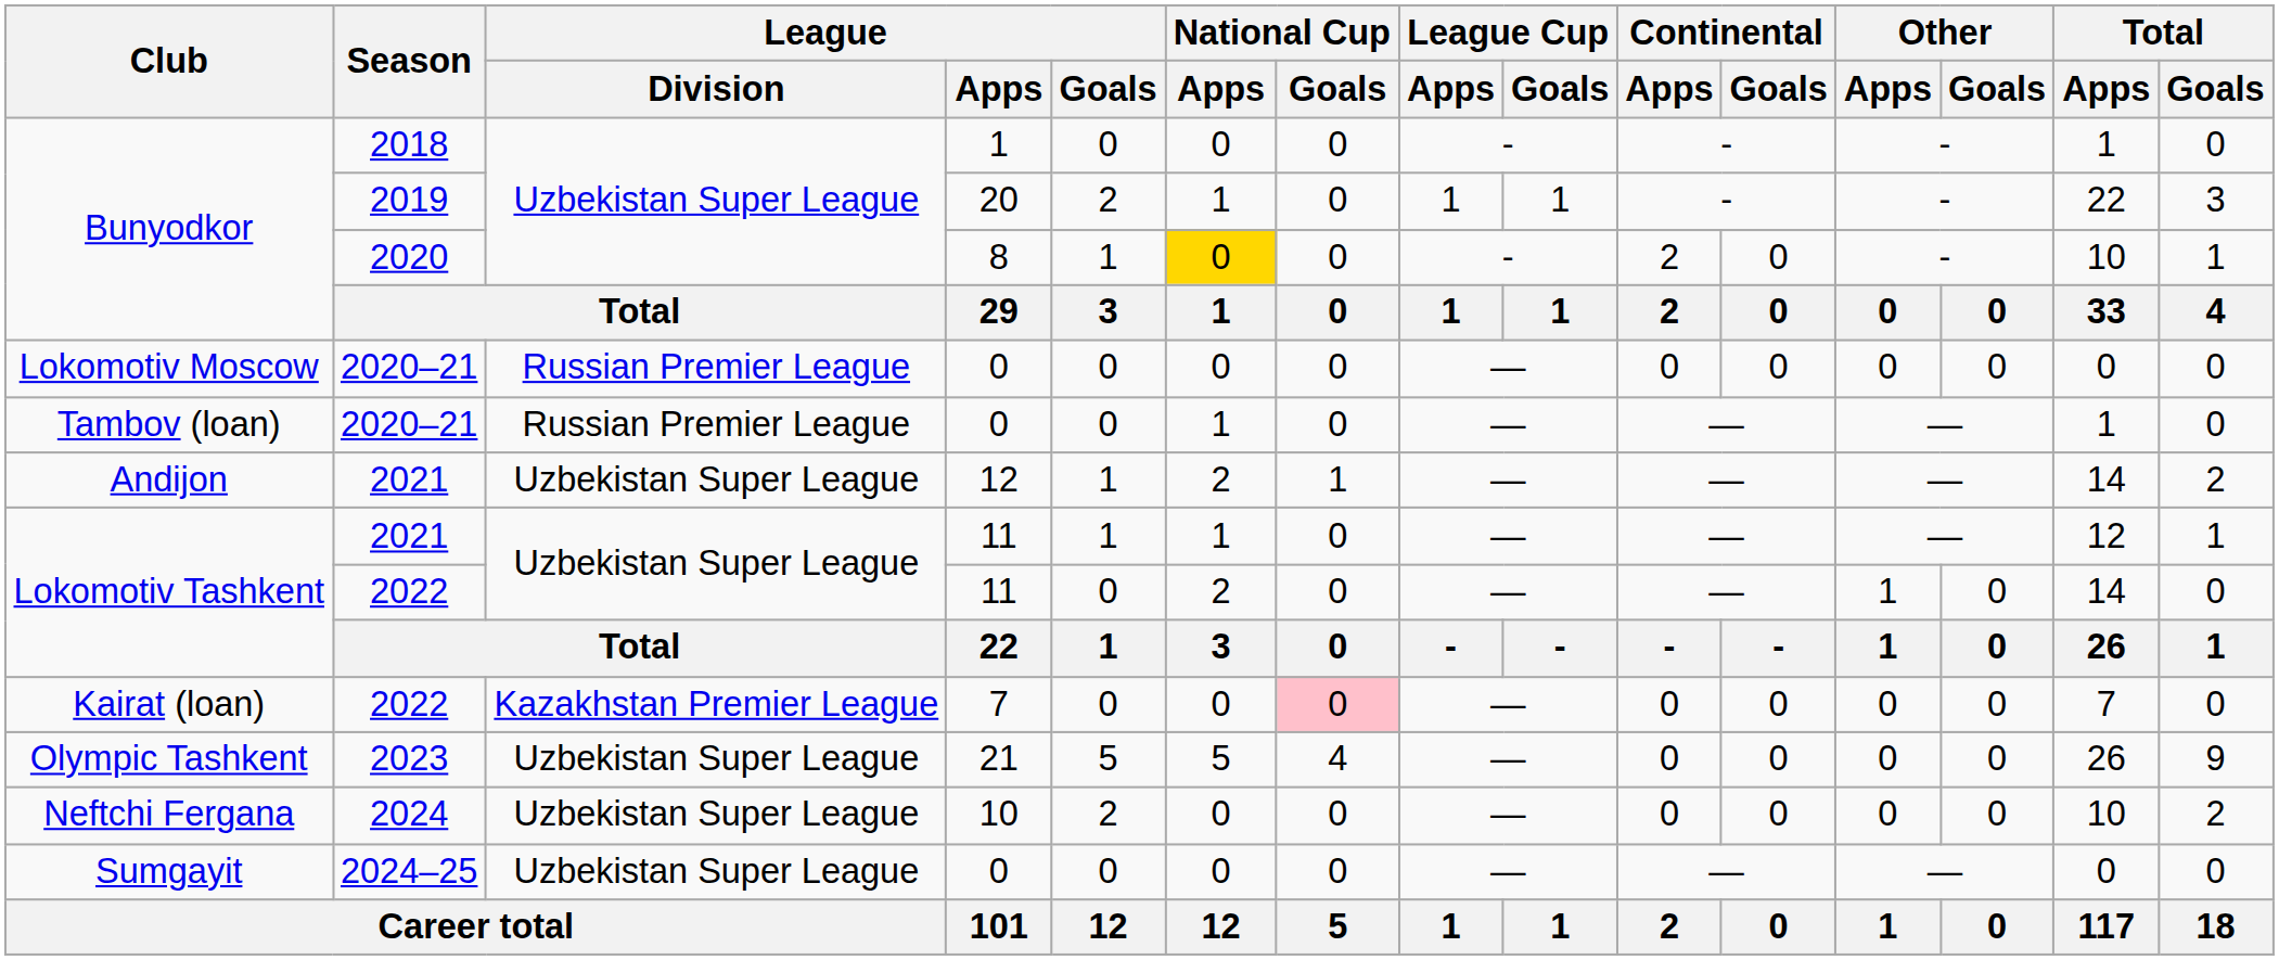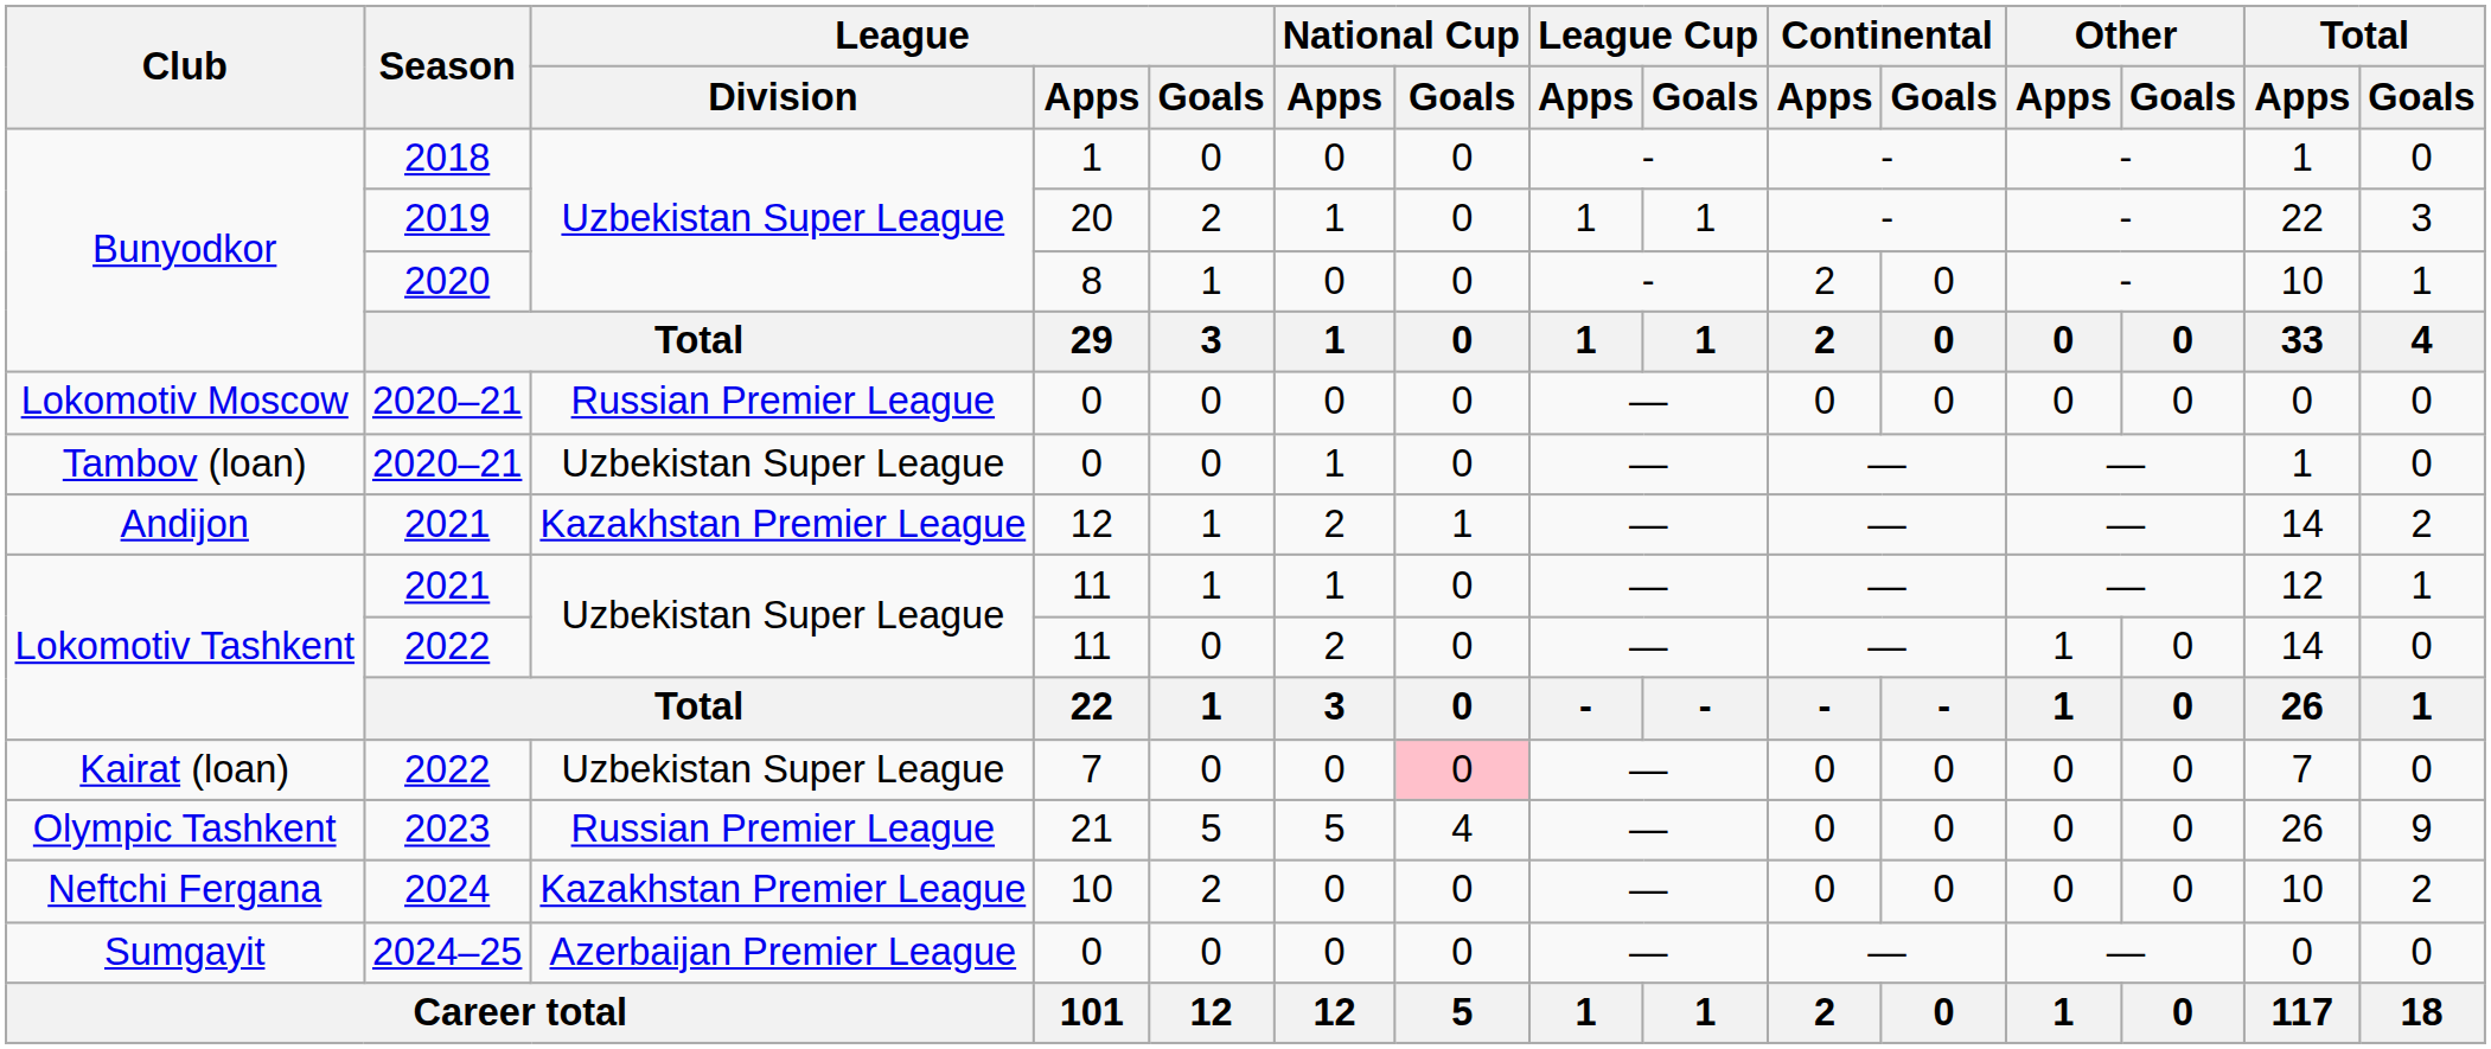 <table class="wikitable" style="text-align:center">
 <tr>
 <th rowspan="2">Club</th>
 <th rowspan="2">Season</th>
 <th colspan="3">League</th>
 <th colspan="2">National Cup</th>
 <th colspan="2">League Cup</th>
 <th colspan="2">Continental</th>
 <th colspan="2">Other</th>
 <th colspan="2">Total</th>
 </tr>
 <tr>
 <th>Division</th>
 <th>Apps</th>
 <th>Goals</th>
 <th>Apps</th>
 <th>Goals</th>
 <th>Apps</th>
 <th>Goals</th>
 <th>Apps</th>
 <th>Goals</th>
 <th>Apps</th>
 <th>Goals</th>
 <th>Apps</th>
 <th>Goals</th>
 </tr>
 <tr>
 <td rowspan="4"><a href='#'>Bunyodkor</a></td>
 <td><a href='#'>2018</a></td>
 <td rowspan="3"><a href='#'>Uzbekistan Super League</a></td>
 <td>1</td>
 <td>0</td>
 <td>0</td>
 <td>0</td>
 <td colspan="2">-</td>
 <td colspan="2">-</td>
 <td colspan="2">-</td>
 <td>1</td>
 <td>0</td>
 </tr>
 <tr>
 <td><a href='#'>2019</a></td>
 <td>20</td>
 <td>2</td>
 <td>1</td>
 <td>0</td>
 <td>1</td>
 <td>1</td>
 <td colspan="2">-</td>
 <td colspan="2">-</td>
 <td>22</td>
 <td>3</td>
 </tr>
 <tr>
 <td><a href='#'>2020</a></td>
 <td>8</td>
 <td>1</td>
-<td style="background: gold;">0</td>
+<td>0</td>
 <td>0</td>
 <td colspan="2">-</td>
 <td>2</td>
 <td>0</td>
 <td colspan="2">-</td>
 <td>10</td>
 <td>1</td>
 </tr>
 <tr>
 <th colspan="2">Total</th>
 <th>29</th>
 <th>3</th>
 <th>1</th>
 <th>0</th>
 <th>1</th>
 <th>1</th>
 <th>2</th>
 <th>0</th>
 <th>0</th>
 <th>0</th>
 <th>33</th>
 <th>4</th>
 </tr>
 <tr>
 <td><a href='#'>Lokomotiv Moscow</a></td>
 <td><a href='#'>2020–21</a></td>
 <td><a href='#'>Russian Premier League</a></td>
 <td>0</td>
 <td>0</td>
 <td>0</td>
 <td>0</td>
 <td colspan="2">—</td>
 <td>0</td>
 <td>0</td>
 <td>0</td>
 <td>0</td>
 <td>0</td>
 <td>0</td>
 </tr>
 <tr>
 <td><a href='#'>Tambov</a> (loan)</td>
 <td><a href='#'>2020–21</a></td>
-<td>Russian Premier League</td>
+<td>Uzbekistan Super League</td>
 <td>0</td>
 <td>0</td>
 <td>1</td>
 <td>0</td>
 <td colspan="2">—</td>
 <td colspan="2">—</td>
 <td colspan="2">—</td>
 <td>1</td>
 <td>0</td>
 </tr>
 <tr>
 <td><a href='#'>Andijon</a></td>
 <td><a href='#'>2021</a></td>
-<td>Uzbekistan Super League</td>
+<td><a href='#'>Kazakhstan Premier League</a></td>
 <td>12</td>
 <td>1</td>
 <td>2</td>
 <td>1</td>
 <td colspan="2">—</td>
 <td colspan="2">—</td>
 <td colspan="2">—</td>
 <td>14</td>
 <td>2</td>
 </tr>
 <tr>
 <td rowspan="3"><a href='#'>Lokomotiv Tashkent</a></td>
 <td><a href='#'>2021</a></td>
 <td rowspan="2">Uzbekistan Super League</td>
 <td>11</td>
 <td>1</td>
 <td>1</td>
 <td>0</td>
 <td colspan="2">—</td>
 <td colspan="2">—</td>
 <td colspan="2">—</td>
 <td>12</td>
 <td>1</td>
 </tr>
 <tr>
 <td><a href='#'>2022</a></td>
 <td>11</td>
 <td>0</td>
 <td>2</td>
 <td>0</td>
 <td colspan="2">—</td>
 <td colspan="2">—</td>
 <td>1</td>
 <td>0</td>
 <td>14</td>
 <td>0</td>
 </tr>
 <tr>
 <th colspan="2">Total</th>
 <th>22</th>
 <th>1</th>
 <th>3</th>
 <th>0</th>
 <th>-</th>
 <th>-</th>
 <th>-</th>
 <th>-</th>
 <th>1</th>
 <th>0</th>
 <th>26</th>
 <th>1</th>
 </tr>
 <tr>
 <td><a href='#'>Kairat</a> (loan)</td>
 <td><a href='#'>2022</a></td>
-<td><a href='#'>Kazakhstan Premier League</a></td>
+<td>Uzbekistan Super League</td>
 <td>7</td>
 <td>0</td>
 <td>0</td>
 <td style="background: pink;">0</td>
 <td colspan="2">—</td>
 <td>0</td>
 <td>0</td>
 <td>0</td>
 <td>0</td>
 <td>7</td>
 <td>0</td>
 </tr>
 <tr>
 <td><a href='#'>Olympic Tashkent</a></td>
 <td><a href='#'>2023</a></td>
-<td>Uzbekistan Super League</td>
+<td><a href='#'>Russian Premier League</a></td>
 <td>21</td>
 <td>5</td>
 <td>5</td>
 <td>4</td>
 <td colspan="2">—</td>
 <td>0</td>
 <td>0</td>
 <td>0</td>
 <td>0</td>
 <td>26</td>
 <td>9</td>
 </tr>
 <tr>
 <td><a href='#'>Neftchi Fergana</a></td>
 <td><a href='#'>2024</a></td>
-<td>Uzbekistan Super League</td>
+<td><a href='#'>Kazakhstan Premier League</a></td>
 <td>10</td>
 <td>2</td>
 <td>0</td>
 <td>0</td>
 <td colspan="2">—</td>
 <td>0</td>
 <td>0</td>
 <td>0</td>
 <td>0</td>
 <td>10</td>
 <td>2</td>
 </tr>
 <tr>
 <td><a href='#'>Sumgayit</a></td>
 <td><a href='#'>2024–25</a></td>
-<td>Uzbekistan Super League</td>
+<td><a href='#'>Azerbaijan Premier League</a></td>
 <td>0</td>
 <td>0</td>
 <td>0</td>
 <td>0</td>
 <td colspan="2">—</td>
 <td colspan="2">—</td>
 <td colspan="2">—</td>
 <td>0</td>
 <td>0</td>
 </tr>
 <tr>
 <th colspan="3"><strong>Career total</strong></th>
 <th>101</th>
 <th>12</th>
 <th>12</th>
 <th>5</th>
 <th>1</th>
 <th>1</th>
 <th>2</th>
 <th>0</th>
 <th>1</th>
 <th>0</th>
 <th>117</th>
 <th>18</th>
 </tr>
 </table>
